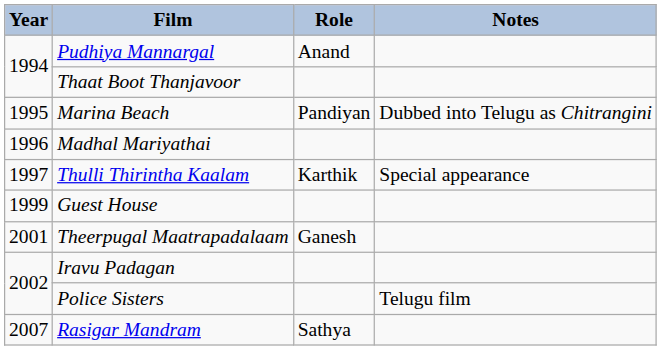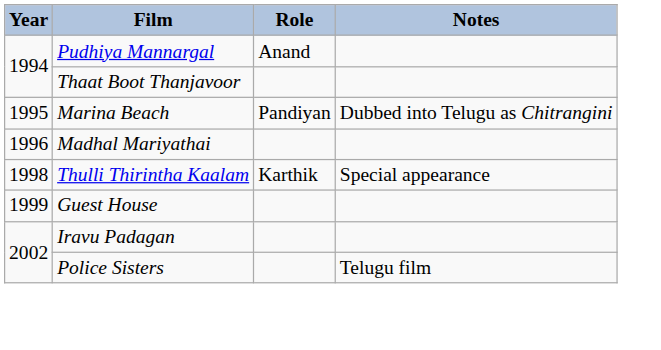 <table class="wikitable">
 <tr style="text-align:center;">
 <th style="background:#B0C4DE;">Year</th>
 <th style="background:#B0C4DE;">Film</th>
 <th style="background:#B0C4DE;">Role</th>
 <th style="background:#B0C4DE;">Notes</th>
 </tr>
 <tr>
 <td rowspan="2">1994</td>
 <td><em><a href='#'>Pudhiya Mannargal</a></em></td>
 <td>Anand</td>
 <td></td>
 </tr>
 <tr>
 <td><em>Thaat Boot Thanjavoor</em></td>
 <td></td>
 <td></td>
 </tr>
 <tr>
 <td>1995</td>
 <td><em>Marina Beach</em></td>
 <td>Pandiyan</td>
 <td>Dubbed into Telugu as <em>Chitrangini</em></td>
 </tr>
 <tr>
 <td>1996</td>
 <td><em>Madhal Mariyathai</em></td>
 <td></td>
 <td></td>
 </tr>
 <tr>
-<td>1997</td>
+<td>1998</td>
 <td><em><a href='#'>Thulli Thirintha Kaalam</a></em></td>
 <td>Karthik</td>
 <td>Special appearance</td>
 </tr>
 <tr>
 <td>1999</td>
 <td><em>Guest House</em></td>
 <td></td>
-<td></td>
-</tr>
-<tr>
-<td>2001</td>
-<td><em>Theerpugal Maatrapadalaam</em></td>
-<td>Ganesh</td>
 <td></td>
 </tr>
 <tr>
 <td rowspan="2">2002</td>
 <td><em>Iravu Padagan</em></td>
 <td></td>
 <td></td>
 </tr>
 <tr>
 <td><em>Police Sisters</em></td>
 <td></td>
 <td>Telugu film</td>
 </tr>
-<tr>
-<td>2007</td>
-<td><em><a href='#'>Rasigar Mandram</a></em></td>
-<td>Sathya</td>
-<td></td>
-</tr>
 </table>
